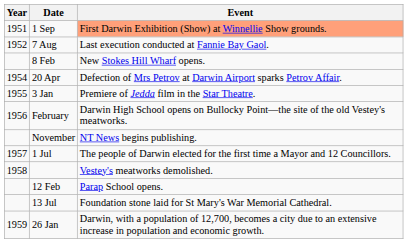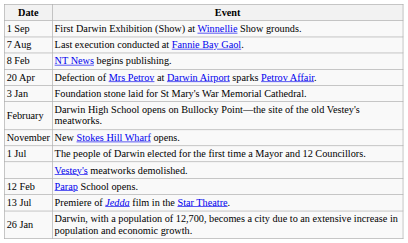 <table class="wikitable" style="width:100%">
 <tr>
-<th style="width:6%">Year</th>
 <th style="width:10%">Date</th>
 <th>Event</th>
 </tr>
 <tr>
-<td>1951</td>
 <td>1 Sep</td>
-<td style="background: lightsalmon;">First Darwin Exhibition (Show) at <a href='#'>Winnellie</a> Show grounds.</td>
+<td>First Darwin Exhibition (Show) at <a href='#'>Winnellie</a> Show grounds.</td>
 </tr>
 <tr>
-<td>1952</td>
 <td>7 Aug</td>
 <td>Last execution conducted at <a href='#'>Fannie Bay Gaol</a>.</td>
 </tr>
 <tr>
-<td></td>
 <td>8 Feb</td>
-<td>New <a href='#'>Stokes Hill Wharf</a> opens.</td>
+<td><a href='#'>NT News</a> begins publishing.</td>
 </tr>
 <tr>
-<td>1954</td>
 <td>20 Apr</td>
 <td>Defection of <a href='#'>Mrs Petrov</a> at <a href='#'>Darwin Airport</a> sparks <a href='#'>Petrov Affair</a>.</td>
 </tr>
 <tr>
-<td>1955</td>
 <td>3 Jan</td>
-<td>Premiere of <em><a href='#'>Jedda</a></em> film in the <a href='#'>Star Theatre</a>.</td>
+<td>Foundation stone laid for St Mary's War Memorial Cathedral.</td>
 </tr>
 <tr>
-<td>1956</td>
 <td>February</td>
 <td>Darwin High School opens on Bullocky Point—the site of the old Vestey's meatworks.</td>
 </tr>
 <tr>
-<td></td>
 <td>November</td>
-<td><a href='#'>NT News</a> begins publishing.</td>
+<td>New <a href='#'>Stokes Hill Wharf</a> opens.</td>
 </tr>
 <tr>
-<td>1957</td>
 <td>1 Jul</td>
 <td>The people of Darwin elected for the first time a Mayor and 12 Councillors.</td>
 </tr>
 <tr>
-<td>1958</td>
 <td></td>
 <td><a href='#'>Vestey's</a> meatworks demolished.</td>
 </tr>
 <tr>
-<td></td>
 <td>12 Feb</td>
 <td><a href='#'>Parap</a> School opens.</td>
 </tr>
 <tr>
-<td></td>
 <td>13 Jul</td>
-<td>Foundation stone laid for St Mary's War Memorial Cathedral.</td>
+<td>Premiere of <em><a href='#'>Jedda</a></em> film in the <a href='#'>Star Theatre</a>.</td>
 </tr>
 <tr>
-<td>1959</td>
 <td>26 Jan</td>
 <td>Darwin, with a population of 12,700, becomes a city due to an extensive increase in population and economic growth.</td>
 </tr>
 </table>
